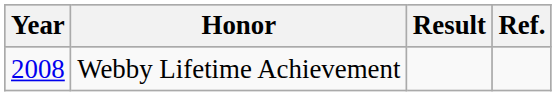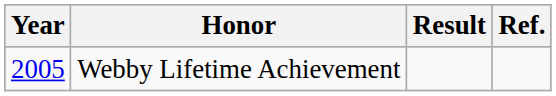 <table class="wikitable">
 <tr>
 <th>Year</th>
 <th>Honor</th>
 <th>Result</th>
 <th>Ref.</th>
 </tr>
 <tr>
-<td><a href='#'>2008</a></td>
+<td><a href='#'>2005</a></td>
 <td>Webby Lifetime Achievement</td>
 <td></td>
 <td align="center"></td>
 </tr>
 </table>
